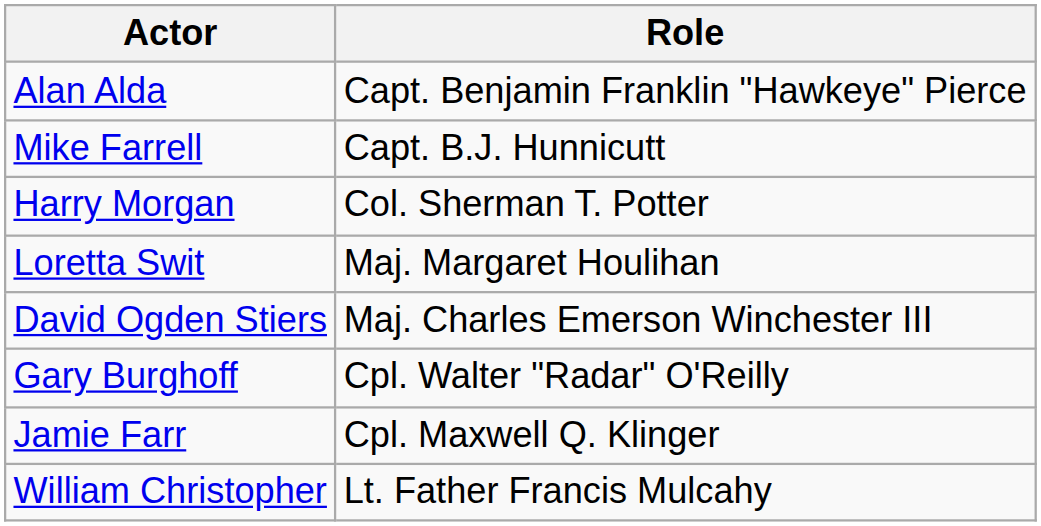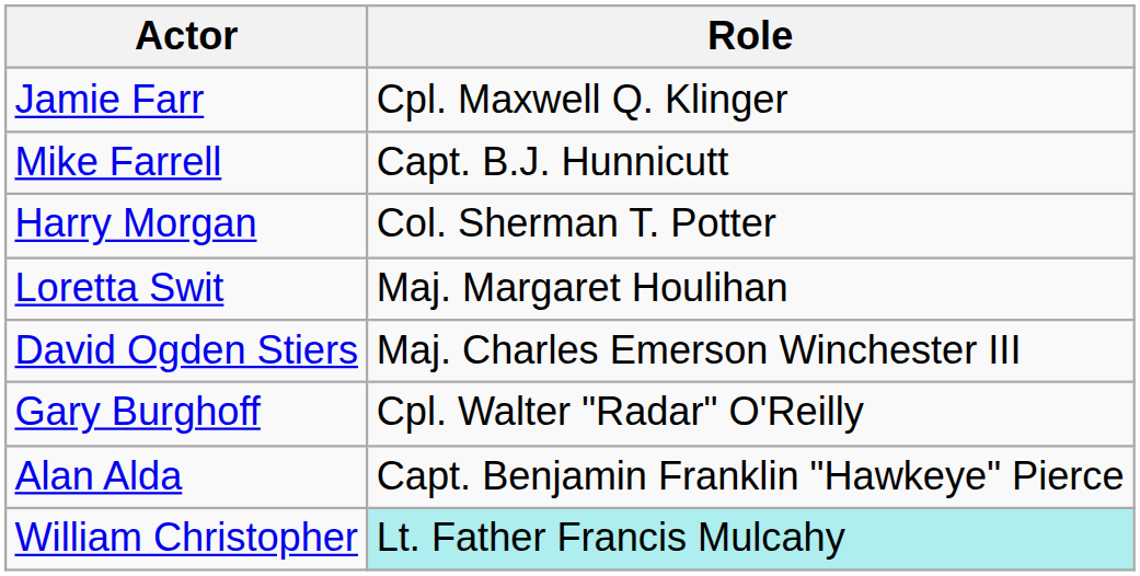 <table class="wikitable">
 <tr>
 <th>Actor</th>
 <th>Role</th>
 </tr>
 <tr>
-<td><a href='#'>Alan Alda</a></td>
-<td>Capt. Benjamin Franklin "Hawkeye" Pierce</td>
+<td><a href='#'>Jamie Farr</a></td>
+<td>Cpl. Maxwell Q. Klinger</td>
 </tr>
 <tr>
 <td><a href='#'>Mike Farrell</a></td>
 <td>Capt. B.J. Hunnicutt</td>
 </tr>
 <tr>
 <td><a href='#'>Harry Morgan</a></td>
 <td>Col. Sherman T. Potter</td>
 </tr>
 <tr>
 <td><a href='#'>Loretta Swit</a></td>
 <td>Maj. Margaret Houlihan</td>
 </tr>
 <tr>
 <td><a href='#'>David Ogden Stiers</a></td>
 <td>Maj. Charles Emerson Winchester III</td>
 </tr>
 <tr>
 <td><a href='#'>Gary Burghoff</a></td>
 <td>Cpl. Walter "Radar" O'Reilly</td>
 </tr>
 <tr>
-<td><a href='#'>Jamie Farr</a></td>
-<td>Cpl. Maxwell Q. Klinger</td>
+<td><a href='#'>Alan Alda</a></td>
+<td>Capt. Benjamin Franklin "Hawkeye" Pierce</td>
 </tr>
 <tr>
 <td><a href='#'>William Christopher</a></td>
-<td>Lt. Father Francis Mulcahy</td>
+<td style="background: paleturquoise;">Lt. Father Francis Mulcahy</td>
 </tr>
 </table>
